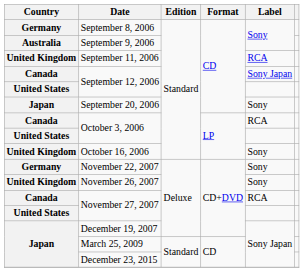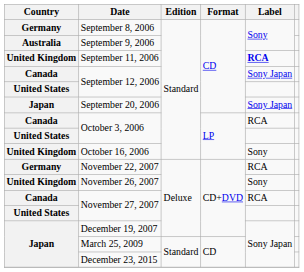 <table class="wikitable plainrowheaders">
 <tr>
 <th scope="col">Country</th>
 <th scope="col">Date</th>
 <th scope="col">Edition</th>
 <th scope="col">Format</th>
 <th scope="col">Label</th>
 <th scope="col"></th>
 </tr>
 <tr>
 <th scope="row">Germany</th>
 <td>September 8, 2006</td>
 <td rowspan="9">Standard</td>
 <td rowspan="6"><a href='#'>CD</a></td>
 <td rowspan="2"><a href='#'>Sony</a></td>
 <td></td>
 </tr>
 <tr>
 <th scope="row">Australia</th>
 <td>September 9, 2006</td>
 <td></td>
 </tr>
 <tr>
 <th scope="row">United Kingdom</th>
 <td>September 11, 2006</td>
-<td><a href='#'>RCA</a></td>
+<td><strong><a href='#'>RCA</a></strong></td>
 <td></td>
 </tr>
 <tr>
 <th scope="row">Canada</th>
 <td rowspan="2">September 12, 2006</td>
 <td><a href='#'>Sony Japan</a></td>
 <td></td>
 </tr>
 <tr>
 <th scope="row">United States</th>
 <td></td>
 <td></td>
 </tr>
 <tr>
 <th scope="row">Japan</th>
 <td>September 20, 2006</td>
-<td>Sony</td>
+<td><a href='#'>Sony Japan</a></td>
 <td></td>
 </tr>
 <tr>
 <th scope="row">Canada</th>
 <td rowspan="2">October 3, 2006</td>
 <td rowspan="3"><a href='#'>LP</a></td>
 <td>RCA</td>
 <td></td>
 </tr>
 <tr>
 <th scope="row">United States</th>
 <td></td>
 <td></td>
 </tr>
 <tr>
 <th scope="row">United Kingdom</th>
 <td>October 16, 2006</td>
 <td>Sony</td>
 <td></td>
 </tr>
 <tr>
 <th scope="row">Germany</th>
 <td>November 22, 2007</td>
 <td rowspan="5">Deluxe</td>
 <td rowspan="5">CD+<a href='#'>DVD</a></td>
-<td>Sony</td>
+<td>RCA</td>
 <td></td>
 </tr>
 <tr>
 <th scope="row">United Kingdom</th>
 <td>November 26, 2007</td>
 <td>Sony</td>
 <td></td>
 </tr>
 <tr>
 <th scope="row">Canada</th>
 <td rowspan="2">November 27, 2007</td>
 <td>RCA</td>
 <td></td>
 </tr>
 <tr>
 <th scope="row">United States</th>
 <td></td>
 <td></td>
 </tr>
 <tr>
 <th scope="row" rowspan="3">Japan</th>
 <td>December 19, 2007</td>
 <td rowspan="3">Sony Japan</td>
 <td></td>
 </tr>
 <tr>
 <td>March 25, 2009</td>
 <td rowspan="2">Standard</td>
 <td rowspan="2">CD</td>
 <td></td>
 </tr>
 <tr>
 <td>December 23, 2015</td>
 <td></td>
 </tr>
 <tr>
 </tr>
 </table>
